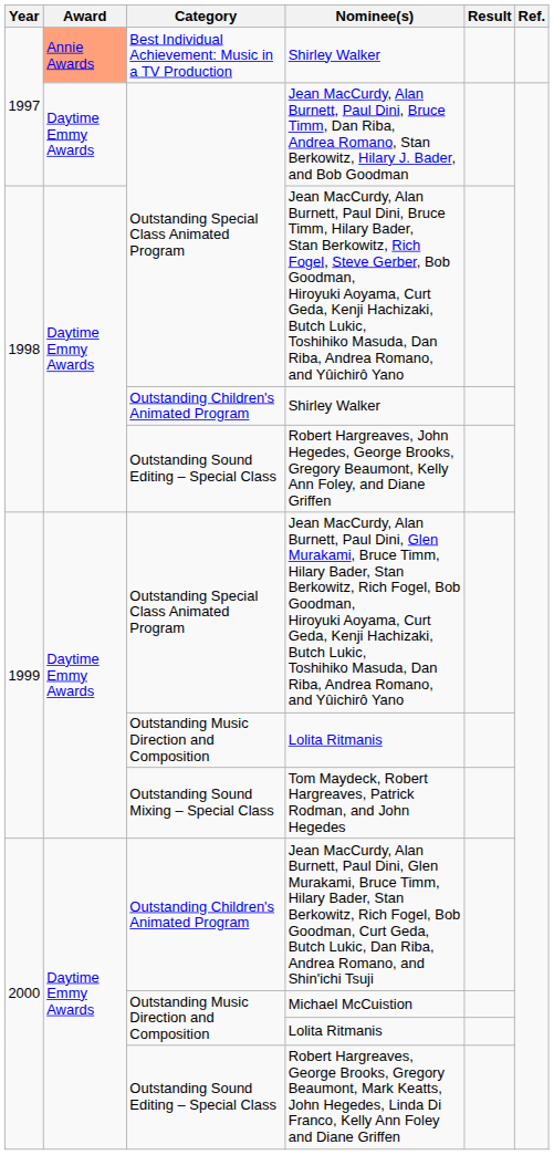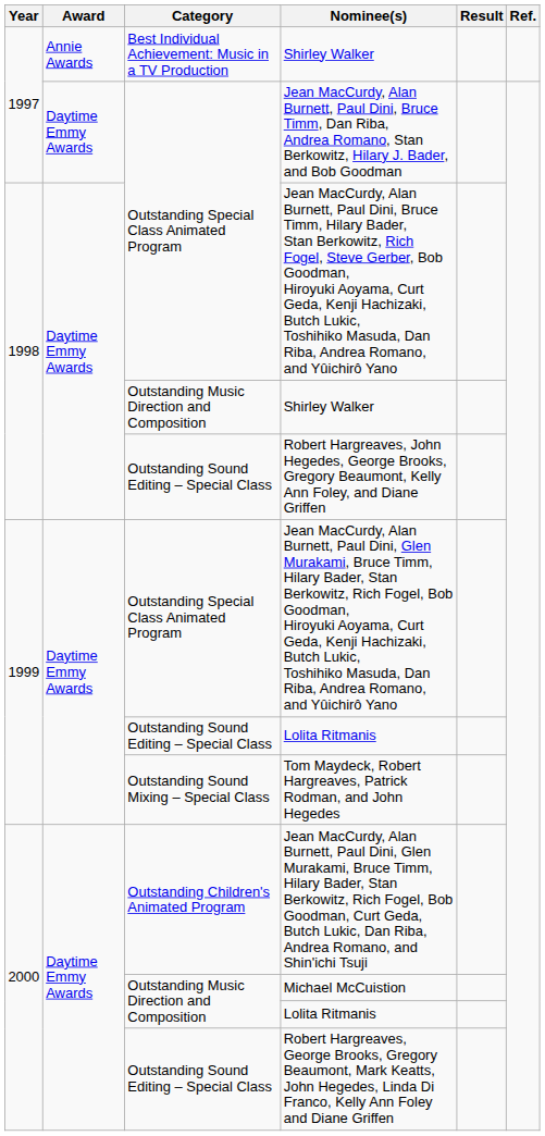 <table class="wikitable plainrowheaders">
 <tr>
 <th>Year</th>
 <th>Award</th>
 <th>Category</th>
 <th>Nominee(s)</th>
 <th>Result</th>
 <th>Ref.</th>
 </tr>
 <tr>
 <td rowspan="2">1997</td>
-<td style="background: lightsalmon;"><a href='#'>Annie Awards</a></td>
+<td><a href='#'>Annie Awards</a></td>
 <td><a href='#'>Best Individual Achievement: Music in a TV Production</a></td>
 <td><a href='#'>Shirley Walker</a> </td>
 <td></td>
 <td></td>
 </tr>
 <tr>
 <td><a href='#'>Daytime Emmy Awards</a></td>
 <td rowspan="2">Outstanding Special Class Animated Program</td>
 <td><a href='#'>Jean MacCurdy</a>, <a href='#'>Alan Burnett</a>, <a href='#'>Paul Dini</a>, <a href='#'>Bruce Timm</a>, Dan Riba, <br> <a href='#'>Andrea Romano</a>, Stan Berkowitz, <a href='#'>Hilary J. Bader</a>, and Bob Goodman</td>
 <td></td>
 <td rowspan="11"></td>
 </tr>
 <tr>
 <td rowspan="3">1998</td>
 <td rowspan="3"><a href='#'>Daytime Emmy Awards</a></td>
 <td>Jean MacCurdy, Alan Burnett, Paul Dini, Bruce Timm, Hilary Bader, <br> Stan Berkowitz, <a href='#'>Rich Fogel</a>, <a href='#'>Steve Gerber</a>, Bob Goodman, <br> Hiroyuki Aoyama, Curt Geda, Kenji Hachizaki, Butch Lukic, <br> Toshihiko Masuda, Dan Riba, Andrea Romano, and Yûichirô Yano</td>
 <td></td>
 </tr>
 <tr>
-<td><a href='#'>Outstanding Children's Animated Program</a></td>
+<td>Outstanding Music Direction and Composition</td>
 <td>Shirley Walker</td>
 <td></td>
 </tr>
 <tr>
 <td>Outstanding Sound Editing – Special Class</td>
 <td>Robert Hargreaves, John Hegedes, George Brooks, <br> Gregory Beaumont, Kelly Ann Foley, and Diane Griffen</td>
 <td></td>
 </tr>
 <tr>
 <td rowspan="3">1999</td>
 <td rowspan="3"><a href='#'>Daytime Emmy Awards</a></td>
 <td>Outstanding Special Class Animated Program</td>
 <td>Jean MacCurdy, Alan Burnett, Paul Dini, <a href='#'>Glen Murakami</a>, Bruce Timm, <br> Hilary Bader, Stan Berkowitz, Rich Fogel, Bob Goodman, <br> Hiroyuki Aoyama, Curt Geda, Kenji Hachizaki, Butch Lukic, <br> Toshihiko Masuda, Dan Riba, Andrea Romano, and Yûichirô Yano</td>
 <td></td>
 </tr>
 <tr>
-<td>Outstanding Music Direction and Composition</td>
+<td>Outstanding Sound Editing – Special Class</td>
 <td><a href='#'>Lolita Ritmanis</a> </td>
 <td></td>
 </tr>
 <tr>
 <td>Outstanding Sound Mixing – Special Class</td>
 <td>Tom Maydeck, Robert Hargreaves, Patrick Rodman, and John Hegedes</td>
 <td></td>
 </tr>
 <tr>
 <td rowspan="4">2000</td>
 <td rowspan="4"><a href='#'>Daytime Emmy Awards</a></td>
 <td><a href='#'>Outstanding Children's Animated Program</a></td>
 <td>Jean MacCurdy, Alan Burnett, Paul Dini, Glen Murakami, Bruce Timm, <br> Hilary Bader, Stan Berkowitz, Rich Fogel, Bob Goodman, Curt Geda, <br> Butch Lukic, Dan Riba, Andrea Romano, and Shin'ichi Tsuji</td>
 <td></td>
 </tr>
 <tr>
 <td rowspan="2">Outstanding Music Direction and Composition</td>
 <td>Michael McCuistion </td>
 <td></td>
 </tr>
 <tr>
 <td>Lolita Ritmanis </td>
 <td></td>
 </tr>
 <tr>
 <td>Outstanding Sound Editing – Special Class</td>
 <td>Robert Hargreaves, George Brooks, Gregory Beaumont, Mark Keatts, <br> John Hegedes, Linda Di Franco, Kelly Ann Foley and Diane Griffen</td>
 <td></td>
 </tr>
 </table>
